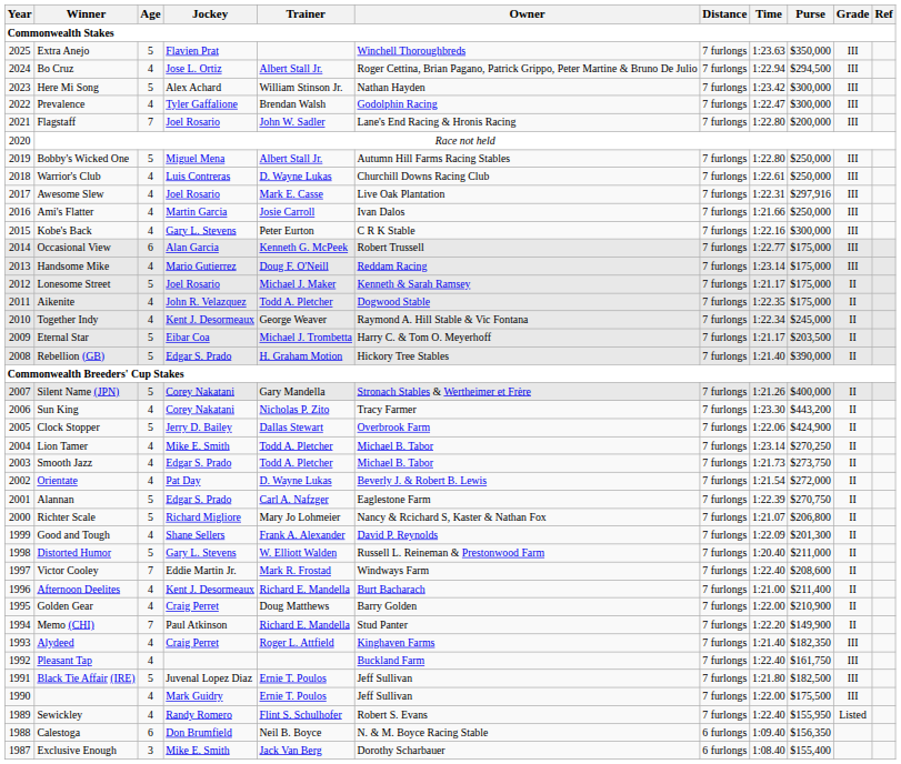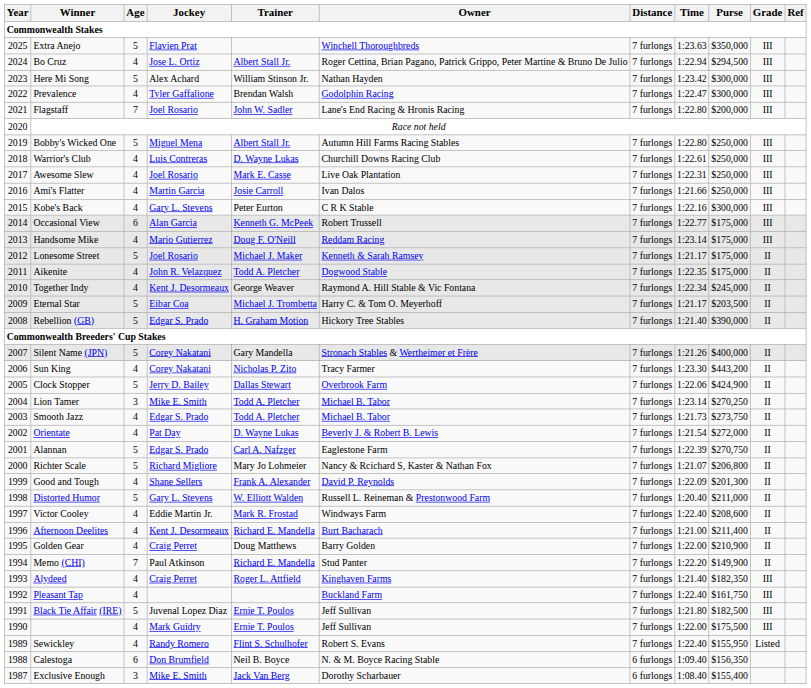 <table class="wikitable sortable">
 <tr>
 <th>Year</th>
 <th>Winner</th>
 <th>Age</th>
 <th>Jockey</th>
 <th>Trainer</th>
 <th>Owner</th>
 <th>Distance</th>
 <th>Time</th>
 <th>Purse</th>
 <th>Grade</th>
 <th>Ref</th>
 </tr>
 <tr style="font-size:90%; background-color:white">
 <td align="left" colspan=11><strong>Commonwealth Stakes</strong></td>
 </tr>
 <tr style="font-size:90%;">
 <td align=center>2025</td>
 <td>Extra Anejo</td>
 <td align=center>5</td>
 <td><a href='#'>Flavien Prat</a></td>
 <td></td>
 <td><a href='#'>Winchell Thoroughbreds</a></td>
 <td align=center>7 furlongs</td>
 <td align=center>1:23.63</td>
 <td align=center>$350,000</td>
 <td align=center>III</td>
 <td></td>
 </tr>
 <tr style="font-size:90%;">
 <td align=center>2024</td>
 <td>Bo Cruz</td>
 <td align=center>4</td>
 <td><a href='#'>Jose L. Ortiz</a></td>
 <td><a href='#'>Albert Stall Jr.</a></td>
 <td>Roger Cettina, Brian Pagano, Patrick Grippo, Peter Martine & Bruno De Julio</td>
 <td align=center>7 furlongs</td>
 <td align=center>1:22.94</td>
 <td align=center>$294,500</td>
 <td align=center>III</td>
 <td></td>
 </tr>
 <tr style="font-size:90%;">
 <td align=center>2023</td>
 <td>Here Mi Song</td>
 <td align=center>5</td>
 <td>Alex Achard</td>
 <td>William Stinson Jr.</td>
 <td>Nathan Hayden</td>
 <td align=center>7 furlongs</td>
 <td align=center>1:23.42</td>
 <td align=center>$300,000</td>
 <td align=center>III</td>
 <td></td>
 </tr>
 <tr style="font-size:90%;">
 <td align=center>2022</td>
 <td>Prevalence</td>
 <td align=center>4</td>
 <td><a href='#'>Tyler Gaffalione</a></td>
 <td>Brendan Walsh</td>
 <td><a href='#'>Godolphin Racing</a></td>
 <td align=center>7 furlongs</td>
 <td align=center>1:22.47</td>
 <td align=center>$300,000</td>
 <td align=center>III</td>
 <td></td>
 </tr>
 <tr style="font-size:90%;">
 <td align=center>2021</td>
 <td>Flagstaff</td>
 <td align=center>7</td>
 <td><a href='#'>Joel Rosario</a></td>
 <td><a href='#'>John W. Sadler</a></td>
 <td>Lane's End Racing & Hronis Racing</td>
 <td align=center>7 furlongs</td>
 <td align=center>1:22.80</td>
 <td align=center>$200,000</td>
 <td align=center>III</td>
 <td></td>
 </tr>
 <tr style="font-size:90%; background-color:white">
 <td align="center">2020</td>
 <td align="center" colspan=10><em>Race not held</em></td>
 </tr>
 <tr style="font-size:90%;">
 <td align=center>2019</td>
 <td>Bobby's Wicked One</td>
 <td align=center>5</td>
 <td><a href='#'>Miguel Mena</a></td>
 <td><a href='#'>Albert Stall Jr.</a></td>
 <td>Autumn Hill Farms Racing Stables</td>
 <td align=center>7 furlongs</td>
 <td align=center>1:22.80</td>
 <td align=center>$250,000</td>
 <td align=center>III</td>
 <td></td>
 </tr>
 <tr style="font-size:90%;">
 <td align=center>2018</td>
 <td>Warrior's Club</td>
 <td align=center>4</td>
 <td><a href='#'>Luis Contreras</a></td>
 <td><a href='#'>D. Wayne Lukas</a></td>
 <td>Churchill Downs Racing Club</td>
 <td align=center>7 furlongs</td>
 <td align=center>1:22.61</td>
 <td align=center>$250,000</td>
 <td align=center>III</td>
 <td></td>
 </tr>
 <tr style="font-size:90%;">
 <td align=center>2017</td>
 <td>Awesome Slew</td>
 <td align=center>4</td>
 <td><a href='#'>Joel Rosario</a></td>
 <td><a href='#'>Mark E. Casse</a></td>
 <td>Live Oak Plantation</td>
 <td align=center>7 furlongs</td>
 <td align=center>1:22.31</td>
-<td align=center>$297,916</td>
+<td align=center>$250,000</td>
 <td align=center>III</td>
 <td></td>
 </tr>
 <tr style="font-size:90%;">
 <td align=center>2016</td>
 <td>Ami's Flatter</td>
 <td align=center>4</td>
 <td><a href='#'>Martin Garcia</a></td>
 <td><a href='#'>Josie Carroll</a></td>
 <td>Ivan Dalos</td>
 <td align=center>7 furlongs</td>
 <td align=center>1:21.66</td>
 <td align=center>$250,000</td>
 <td align=center>III</td>
 <td></td>
 </tr>
 <tr style="font-size:90%;">
 <td align=center>2015</td>
 <td>Kobe's Back</td>
 <td align=center>4</td>
 <td><a href='#'>Gary L. Stevens</a></td>
 <td>Peter Eurton</td>
 <td>C R K Stable</td>
 <td align=center>7 furlongs</td>
 <td align=center>1:22.16</td>
 <td align=center>$300,000</td>
 <td align=center>III</td>
 <td></td>
 </tr>
 <tr style="font-size:90%; background-color:#E8E8E8">
 <td align=center>2014</td>
 <td>Occasional View</td>
 <td align=center>6</td>
 <td><a href='#'>Alan Garcia</a></td>
 <td><a href='#'>Kenneth G. McPeek</a></td>
 <td>Robert Trussell</td>
 <td align=center>7 furlongs</td>
 <td align=center>1:22.77</td>
 <td align=center>$175,000</td>
 <td align=center>III</td>
 <td></td>
 </tr>
 <tr style="font-size:90%; background-color:#E8E8E8">
 <td align=center>2013</td>
 <td>Handsome Mike</td>
 <td align=center>4</td>
 <td><a href='#'>Mario Gutierrez</a></td>
 <td><a href='#'>Doug F. O'Neill</a></td>
 <td><a href='#'>Reddam Racing</a></td>
 <td align=center>7 furlongs</td>
 <td align=center>1:23.14</td>
 <td align=center>$175,000</td>
 <td align=center>III</td>
 <td></td>
 </tr>
 <tr style="font-size:90%; background-color:#E8E8E8">
 <td align=center>2012</td>
 <td>Lonesome Street</td>
 <td align=center>5</td>
 <td><a href='#'>Joel Rosario</a></td>
 <td><a href='#'>Michael J. Maker</a></td>
 <td><a href='#'>Kenneth & Sarah Ramsey</a></td>
 <td align=center>7 furlongs</td>
 <td align=center>1:21.17</td>
 <td align=center>$175,000</td>
 <td align=center>II</td>
 <td></td>
 </tr>
 <tr style="font-size:90%; background-color:#E8E8E8">
 <td align=center>2011</td>
 <td>Aikenite</td>
 <td align=center>4</td>
 <td><a href='#'>John R. Velazquez</a></td>
 <td><a href='#'>Todd A. Pletcher</a></td>
 <td><a href='#'>Dogwood Stable</a></td>
 <td align=center>7 furlongs</td>
 <td align=center>1:22.35</td>
 <td align=center>$175,000</td>
 <td align=center>II</td>
 <td></td>
 </tr>
 <tr style="font-size:90%; background-color:#E8E8E8">
 <td align=center>2010</td>
 <td>Together Indy</td>
 <td align=center>4</td>
 <td><a href='#'>Kent J. Desormeaux</a></td>
 <td>George Weaver</td>
 <td>Raymond A. Hill Stable & Vic Fontana</td>
 <td align=center>7 furlongs</td>
 <td align=center>1:22.34</td>
 <td align=center>$245,000</td>
 <td align=center>II</td>
 <td></td>
 </tr>
 <tr style="font-size:90%; background-color:#E8E8E8">
 <td align=center>2009</td>
 <td>Eternal Star</td>
 <td align=center>5</td>
 <td><a href='#'>Eibar Coa</a></td>
 <td><a href='#'>Michael J. Trombetta</a></td>
 <td>Harry C. & Tom O. Meyerhoff</td>
 <td align=center>7 furlongs</td>
 <td align=center>1:21.17</td>
 <td align=center>$203,500</td>
 <td align=center>II</td>
 <td></td>
 </tr>
 <tr style="font-size:90%; background-color:#E8E8E8">
 <td align=center>2008</td>
 <td>Rebellion <a href='#'>(GB)</a></td>
 <td align=center>5</td>
 <td><a href='#'>Edgar S. Prado</a></td>
 <td><a href='#'>H. Graham Motion</a></td>
 <td>Hickory Tree Stables</td>
 <td align=center>7 furlongs</td>
 <td align=center>1:21.40</td>
 <td align=center>$390,000</td>
 <td align=center>II</td>
 <td></td>
 </tr>
 <tr style="font-size:90%; background-color:white">
 <td align="left" colspan=11><strong>Commonwealth Breeders' Cup Stakes</strong></td>
 </tr>
 <tr style="font-size:90%; background-color:#E8E8E8">
 <td align=center>2007</td>
 <td>Silent Name <a href='#'>(JPN)</a></td>
 <td align=center>5</td>
 <td><a href='#'>Corey Nakatani</a></td>
 <td>Gary Mandella</td>
 <td><a href='#'>Stronach Stables</a> & <a href='#'>Wertheimer et Frère</a></td>
 <td align=center>7 furlongs</td>
 <td align=center>1:21.26</td>
 <td align=center>$400,000</td>
 <td align=center>II</td>
 <td></td>
 </tr>
 <tr style="font-size:90%;">
 <td align=center>2006</td>
 <td>Sun King</td>
 <td align=center>4</td>
 <td><a href='#'>Corey Nakatani</a></td>
 <td><a href='#'>Nicholas P. Zito</a></td>
 <td>Tracy Farmer</td>
 <td align=center>7 furlongs</td>
 <td align=center>1:23.30</td>
 <td align=center>$443,200</td>
 <td align=center>II</td>
 <td></td>
 </tr>
 <tr style="font-size:90%;">
 <td align=center>2005</td>
 <td>Clock Stopper</td>
 <td align=center>5</td>
 <td><a href='#'>Jerry D. Bailey</a></td>
 <td><a href='#'>Dallas Stewart</a></td>
 <td><a href='#'>Overbrook Farm</a></td>
 <td align=center>7 furlongs</td>
 <td align=center>1:22.06</td>
 <td align=center>$424,900</td>
 <td align=center>II</td>
 <td></td>
 </tr>
 <tr style="font-size:90%;">
 <td align=center>2004</td>
 <td>Lion Tamer</td>
-<td align=center>4</td>
+<td align=center>3</td>
 <td><a href='#'>Mike E. Smith</a></td>
 <td><a href='#'>Todd A. Pletcher</a></td>
 <td><a href='#'>Michael B. Tabor</a></td>
 <td align=center>7 furlongs</td>
 <td align=center>1:23.14</td>
 <td align=center>$270,250</td>
 <td align=center>II</td>
 <td></td>
 </tr>
 <tr style="font-size:90%;">
 <td align=center>2003</td>
 <td>Smooth Jazz</td>
 <td align=center>4</td>
 <td><a href='#'>Edgar S. Prado</a></td>
 <td><a href='#'>Todd A. Pletcher</a></td>
 <td><a href='#'>Michael B. Tabor</a></td>
 <td align=center>7 furlongs</td>
 <td align=center>1:21.73</td>
 <td align=center>$273,750</td>
 <td align=center>II</td>
 <td></td>
 </tr>
 <tr style="font-size:90%;">
 <td align=center>2002</td>
 <td><a href='#'>Orientate</a></td>
 <td align=center>4</td>
 <td><a href='#'>Pat Day</a></td>
 <td><a href='#'>D. Wayne Lukas</a></td>
 <td><a href='#'>Beverly J. & Robert B. Lewis</a></td>
 <td align=center>7 furlongs</td>
 <td align=center>1:21.54</td>
 <td align=center>$272,000</td>
 <td align=center>II</td>
 <td></td>
 </tr>
 <tr style="font-size:90%;">
 <td align=center>2001</td>
 <td>Alannan</td>
 <td align=center>5</td>
 <td><a href='#'>Edgar S. Prado</a></td>
 <td><a href='#'>Carl A. Nafzger</a></td>
 <td>Eaglestone Farm</td>
 <td align=center>7 furlongs</td>
 <td align=center>1:22.39</td>
 <td align=center>$270,750</td>
 <td align=center>II</td>
 <td></td>
 </tr>
 <tr style="font-size:90%;">
 <td align=center>2000</td>
 <td>Richter Scale</td>
 <td align=center>5</td>
 <td><a href='#'>Richard Migliore</a></td>
 <td>Mary Jo Lohmeier</td>
 <td>Nancy & Rcichard S, Kaster & Nathan Fox</td>
 <td align=center>7 furlongs</td>
 <td align=center>1:21.07</td>
 <td align=center>$206,800</td>
 <td align=center>II</td>
 <td></td>
 </tr>
 <tr style="font-size:90%;">
 <td align=center>1999</td>
 <td>Good and Tough</td>
 <td align=center>4</td>
 <td><a href='#'>Shane Sellers</a></td>
 <td><a href='#'>Frank A. Alexander</a></td>
 <td><a href='#'>David P. Reynolds</a></td>
 <td align=center>7 furlongs</td>
 <td align=center>1:22.09</td>
 <td align=center>$201,300</td>
 <td align=center>II</td>
 <td></td>
 </tr>
 <tr style="font-size:90%;">
 <td align=center>1998</td>
 <td><a href='#'>Distorted Humor</a></td>
 <td align=center>5</td>
 <td><a href='#'>Gary L. Stevens</a></td>
 <td><a href='#'>W. Elliott Walden</a></td>
 <td>Russell L. Reineman & <a href='#'>Prestonwood Farm</a></td>
 <td align=center>7 furlongs</td>
 <td align=center>1:20.40</td>
 <td align=center>$211,000</td>
 <td align=center>II</td>
 <td></td>
 </tr>
 <tr style="font-size:90%;">
 <td align=center>1997</td>
 <td>Victor Cooley</td>
-<td align=center>7</td>
+<td align=center>4</td>
 <td>Eddie Martin Jr.</td>
 <td><a href='#'>Mark R. Frostad</a></td>
 <td>Windways Farm</td>
 <td align=center>7 furlongs</td>
 <td align=center>1:22.40</td>
 <td align=center>$208,600</td>
 <td align=center>II</td>
 <td></td>
 </tr>
 <tr style="font-size:90%;">
 <td align=center>1996</td>
 <td><a href='#'>Afternoon Deelites</a></td>
 <td align=center>4</td>
 <td><a href='#'>Kent J. Desormeaux</a></td>
 <td><a href='#'>Richard E. Mandella</a></td>
 <td><a href='#'>Burt Bacharach</a></td>
 <td align=center>7 furlongs</td>
 <td align=center>1:21.00</td>
 <td align=center>$211,400</td>
 <td align=center>II</td>
 <td></td>
 </tr>
 <tr style="font-size:90%;">
 <td align=center>1995</td>
 <td>Golden Gear</td>
 <td align=center>4</td>
 <td><a href='#'>Craig Perret</a></td>
 <td>Doug Matthews</td>
 <td>Barry Golden</td>
 <td align=center>7 furlongs</td>
 <td align=center>1:22.00</td>
 <td align=center>$210,900</td>
 <td align=center>II</td>
 <td></td>
 </tr>
 <tr style="font-size:90%;">
 <td align=center>1994</td>
 <td>Memo <a href='#'>(CHI)</a></td>
 <td align=center>7</td>
 <td>Paul Atkinson</td>
 <td><a href='#'>Richard E. Mandella</a></td>
 <td>Stud Panter</td>
 <td align=center>7 furlongs</td>
 <td align=center>1:22.20</td>
 <td align=center>$149,900</td>
 <td align=center>II</td>
 <td></td>
 </tr>
 <tr style="font-size:90%;">
 <td align=center>1993</td>
 <td><a href='#'>Alydeed</a></td>
 <td align=center>4</td>
 <td><a href='#'>Craig Perret</a></td>
 <td><a href='#'>Roger L. Attfield</a></td>
 <td><a href='#'>Kinghaven Farms</a></td>
 <td align=center>7 furlongs</td>
 <td align=center>1:21.40</td>
 <td align=center>$182,350</td>
 <td align=center>III</td>
 <td></td>
 </tr>
 <tr style="font-size:90%;">
 <td align=center>1992</td>
 <td><a href='#'>Pleasant Tap</a></td>
 <td align=center>4</td>
 <td></td>
 <td></td>
 <td><a href='#'>Buckland Farm</a></td>
 <td align=center>7 furlongs</td>
 <td align=center>1:22.40</td>
 <td align=center>$161,750</td>
 <td align=center>III</td>
 <td></td>
 </tr>
 <tr style="font-size:90%;">
 <td align=center>1991</td>
 <td><a href='#'>Black Tie Affair</a> <a href='#'>(IRE)</a></td>
 <td align=center>5</td>
 <td>Juvenal Lopez Diaz</td>
 <td><a href='#'>Ernie T. Poulos</a></td>
 <td>Jeff Sullivan</td>
 <td align=center>7 furlongs</td>
 <td align=center>1:21.80</td>
 <td align=center>$182,500</td>
 <td align=center>III</td>
 <td></td>
 </tr>
 <tr style="font-size:90%;">
 <td align=center>1990</td>
 <td></td>
 <td align=center>4</td>
 <td><a href='#'>Mark Guidry</a></td>
 <td><a href='#'>Ernie T. Poulos</a></td>
 <td>Jeff Sullivan</td>
 <td align=center>7 furlongs</td>
 <td align=center>1:22.00</td>
 <td align=center>$175,500</td>
 <td align=center>III</td>
 <td></td>
 </tr>
 <tr style="font-size:90%;">
 <td align=center>1989</td>
 <td>Sewickley</td>
 <td align=center>4</td>
 <td><a href='#'>Randy Romero</a></td>
 <td><a href='#'>Flint S. Schulhofer</a></td>
 <td>Robert S. Evans</td>
 <td align=center>7 furlongs</td>
 <td align=center>1:22.40</td>
 <td align=center>$155,950</td>
 <td align=center>Listed</td>
 <td></td>
 </tr>
 <tr style="font-size:90%;">
 <td align=center>1988</td>
 <td>Calestoga</td>
 <td align=center>6</td>
 <td><a href='#'>Don Brumfield</a></td>
 <td>Neil B. Boyce</td>
 <td>N. & M. Boyce Racing Stable</td>
 <td align=center>6 furlongs</td>
 <td align=center>1:09.40</td>
 <td align=center>$156,350</td>
 <td align=center></td>
 <td></td>
 </tr>
 <tr style="font-size:90%;">
 <td align=center>1987</td>
 <td>Exclusive Enough</td>
 <td align=center>3</td>
 <td><a href='#'>Mike E. Smith</a></td>
 <td><a href='#'>Jack Van Berg</a></td>
 <td>Dorothy Scharbauer</td>
 <td align=center>6 furlongs</td>
 <td align=center>1:08.40</td>
 <td align=center>$155,400</td>
 <td align=center></td>
 <td></td>
 </tr>
 </table>
